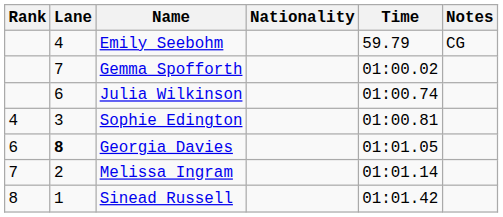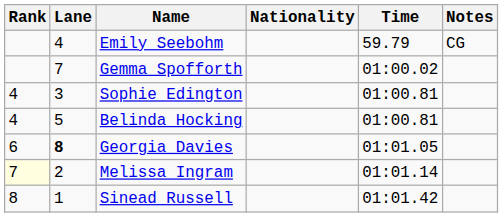 <table class="wikitable">
 <tr>
 <th>Rank</th>
 <th>Lane</th>
 <th>Name</th>
 <th>Nationality</th>
 <th>Time</th>
 <th>Notes</th>
 </tr>
 <tr>
 <td></td>
 <td>4</td>
 <td><a href='#'>Emily Seebohm</a></td>
 <td></td>
 <td>59.79</td>
 <td>CG</td>
 </tr>
 <tr>
 <td></td>
 <td>7</td>
 <td><a href='#'>Gemma Spofforth</a></td>
 <td></td>
 <td>01:00.02</td>
 <td></td>
 </tr>
 <tr>
+<td>4</td>
+<td>3</td>
+<td><a href='#'>Sophie Edington</a></td>
 <td></td>
-<td>6</td>
-<td><a href='#'>Julia Wilkinson</a></td>
-<td></td>
-<td>01:00.74</td>
+<td>01:00.81</td>
 <td></td>
 </tr>
 <tr>
 <td>4</td>
-<td>3</td>
-<td><a href='#'>Sophie Edington</a></td>
+<td>5</td>
+<td><a href='#'>Belinda Hocking</a></td>
 <td></td>
 <td>01:00.81</td>
 <td></td>
 </tr>
 <tr>
 <td>6</td>
 <td><strong>8</strong></td>
 <td><a href='#'>Georgia Davies</a></td>
 <td></td>
 <td>01:01.05</td>
 <td></td>
 </tr>
 <tr>
-<td>7</td>
+<td style="background: lightyellow;">7</td>
 <td>2</td>
 <td><a href='#'>Melissa Ingram</a></td>
 <td></td>
 <td>01:01.14</td>
 <td></td>
 </tr>
 <tr>
 <td>8</td>
 <td>1</td>
 <td><a href='#'>Sinead Russell</a></td>
 <td></td>
 <td>01:01.42</td>
 <td></td>
 </tr>
 </table>
